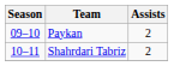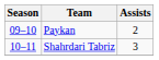 <table class="wikitable" style="text-align: center;">
 <tr>
 <th>Season</th>
 <th>Team</th>
 <th>Assists</th>
 </tr>
 <tr>
 <td><a href='#'>09–10</a></td>
 <td align="left"><a href='#'>Paykan</a></td>
 <td>2</td>
 </tr>
 <tr>
 <td><a href='#'>10–11</a></td>
 <td align="left"><a href='#'>Shahrdari Tabriz</a></td>
-<td>2</td>
+<td>3</td>
 </tr>
 <tr>
 </tr>
 </table>
